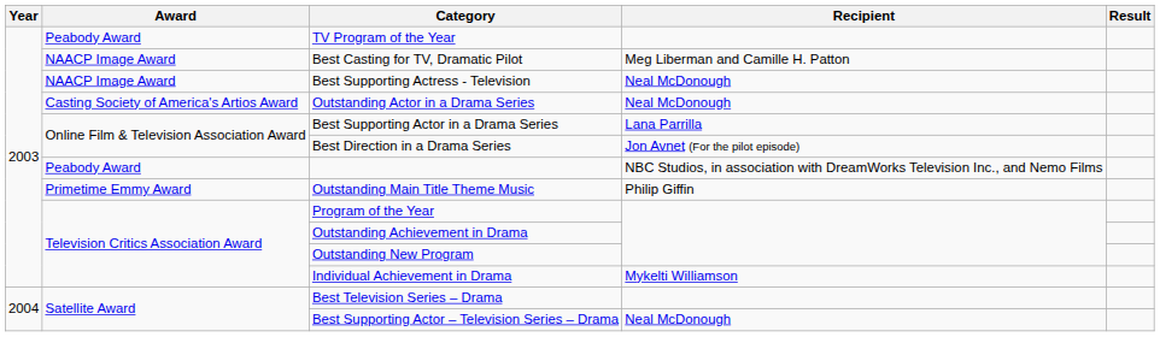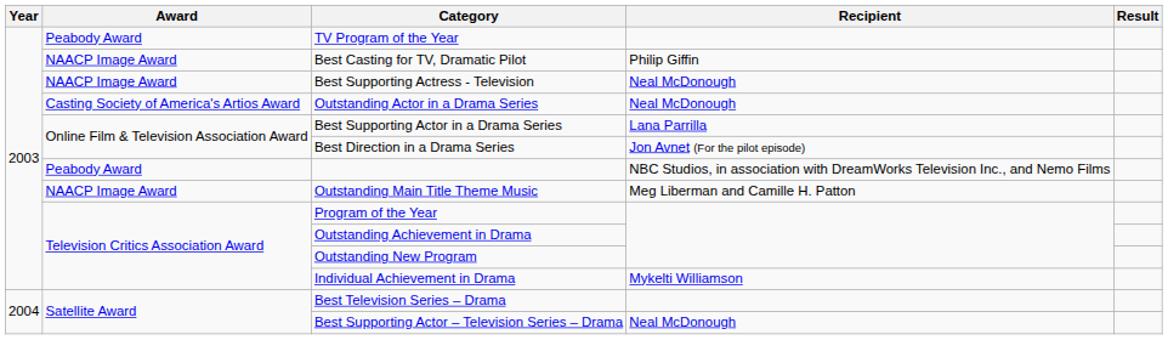 <table class="wikitable">
 <tr>
 <th>Year</th>
 <th>Award</th>
 <th>Category</th>
 <th>Recipient</th>
 <th>Result</th>
 </tr>
 <tr>
 <td rowspan=12>2003</td>
 <td><a href='#'>Peabody Award</a></td>
 <td><a href='#'>TV Program of the Year</a></td>
 <td></td>
 <td></td>
 </tr>
 <tr>
 <td><a href='#'>NAACP Image Award</a></td>
 <td>Best Casting for TV, Dramatic Pilot</td>
-<td>Meg Liberman and Camille H. Patton</td>
+<td>Philip Giffin</td>
 <td></td>
 </tr>
 <tr>
 <td><a href='#'>NAACP Image Award</a></td>
 <td>Best Supporting Actress - Television</td>
 <td><a href='#'>Neal McDonough</a></td>
 <td></td>
 </tr>
 <tr>
 <td><a href='#'>Casting Society of America's Artios Award</a></td>
 <td><a href='#'>Outstanding Actor in a Drama Series</a></td>
 <td><a href='#'>Neal McDonough</a></td>
 <td></td>
 </tr>
 <tr>
 <td rowspan=2>Online Film & Television Association Award</td>
 <td>Best Supporting Actor in a Drama Series</td>
 <td><a href='#'>Lana Parrilla</a></td>
 <td></td>
 </tr>
 <tr>
 <td>Best Direction in a Drama Series</td>
 <td><a href='#'>Jon Avnet</a> <small>(For the pilot episode)</small></td>
 <td></td>
 </tr>
 <tr>
 <td><a href='#'>Peabody Award</a></td>
 <td></td>
 <td>NBC Studios, in association with DreamWorks Television Inc., and Nemo Films</td>
 <td></td>
 </tr>
 <tr>
-<td><a href='#'>Primetime Emmy Award</a></td>
+<td><a href='#'>NAACP Image Award</a></td>
 <td><a href='#'>Outstanding Main Title Theme Music</a></td>
-<td>Philip Giffin</td>
+<td>Meg Liberman and Camille H. Patton</td>
 <td></td>
 </tr>
 <tr>
 <td rowspan=4><a href='#'>Television Critics Association Award</a></td>
 <td><a href='#'>Program of the Year</a></td>
 <td rowspan=3></td>
 <td></td>
 </tr>
 <tr>
 <td><a href='#'>Outstanding Achievement in Drama</a></td>
 <td></td>
 </tr>
 <tr>
 <td><a href='#'>Outstanding New Program</a></td>
 <td></td>
 </tr>
 <tr>
 <td><a href='#'>Individual Achievement in Drama</a></td>
 <td><a href='#'>Mykelti Williamson</a></td>
 <td></td>
 </tr>
 <tr>
 <td rowspan=2>2004</td>
 <td rowspan=2><a href='#'>Satellite Award</a></td>
 <td><a href='#'>Best Television Series – Drama</a></td>
 <td></td>
 <td></td>
 </tr>
 <tr>
 <td><a href='#'>Best Supporting Actor – Television Series – Drama</a></td>
 <td><a href='#'>Neal McDonough</a></td>
 <td></td>
 </tr>
 </table>
